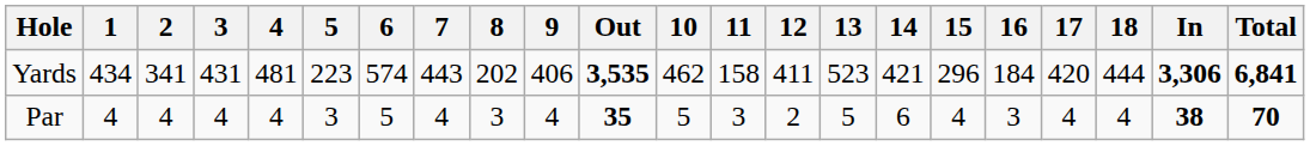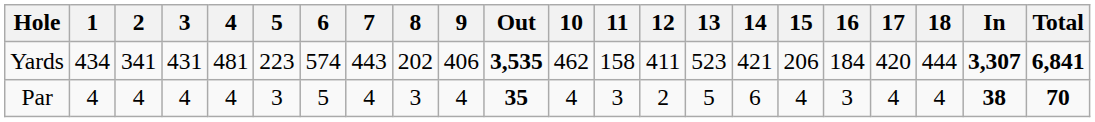 <table class="wikitable" style="text-align:center">
 <tr>
 <th>Hole</th>
 <th>1</th>
 <th>2</th>
 <th>3</th>
 <th>4</th>
 <th>5</th>
 <th>6</th>
 <th>7</th>
 <th>8</th>
 <th>9</th>
 <th>Out</th>
 <th>10</th>
 <th>11</th>
 <th>12</th>
 <th>13</th>
 <th>14</th>
 <th>15</th>
 <th>16</th>
 <th>17</th>
 <th>18</th>
 <th>In</th>
 <th>Total</th>
 </tr>
 <tr>
 <td>Yards</td>
 <td>434</td>
 <td>341</td>
 <td>431</td>
 <td>481</td>
 <td>223</td>
 <td>574</td>
 <td>443</td>
 <td>202</td>
 <td>406</td>
 <td><strong>3,535</strong></td>
 <td>462</td>
 <td>158</td>
 <td>411</td>
 <td>523</td>
 <td>421</td>
-<td>296</td>
+<td>206</td>
 <td>184</td>
 <td>420</td>
 <td>444</td>
-<td><strong>3,306</strong></td>
+<td><strong>3,307</strong></td>
 <td><strong>6,841</strong></td>
 </tr>
 <tr>
 <td>Par</td>
 <td>4</td>
 <td>4</td>
 <td>4</td>
 <td>4</td>
 <td>3</td>
 <td>5</td>
 <td>4</td>
 <td>3</td>
 <td>4</td>
 <td><strong>35</strong></td>
-<td>5</td>
+<td>4</td>
 <td>3</td>
 <td>2</td>
 <td>5</td>
 <td>6</td>
 <td>4</td>
 <td>3</td>
 <td>4</td>
 <td>4</td>
 <td><strong>38</strong></td>
 <td><strong>70</strong></td>
 </tr>
 </table>
